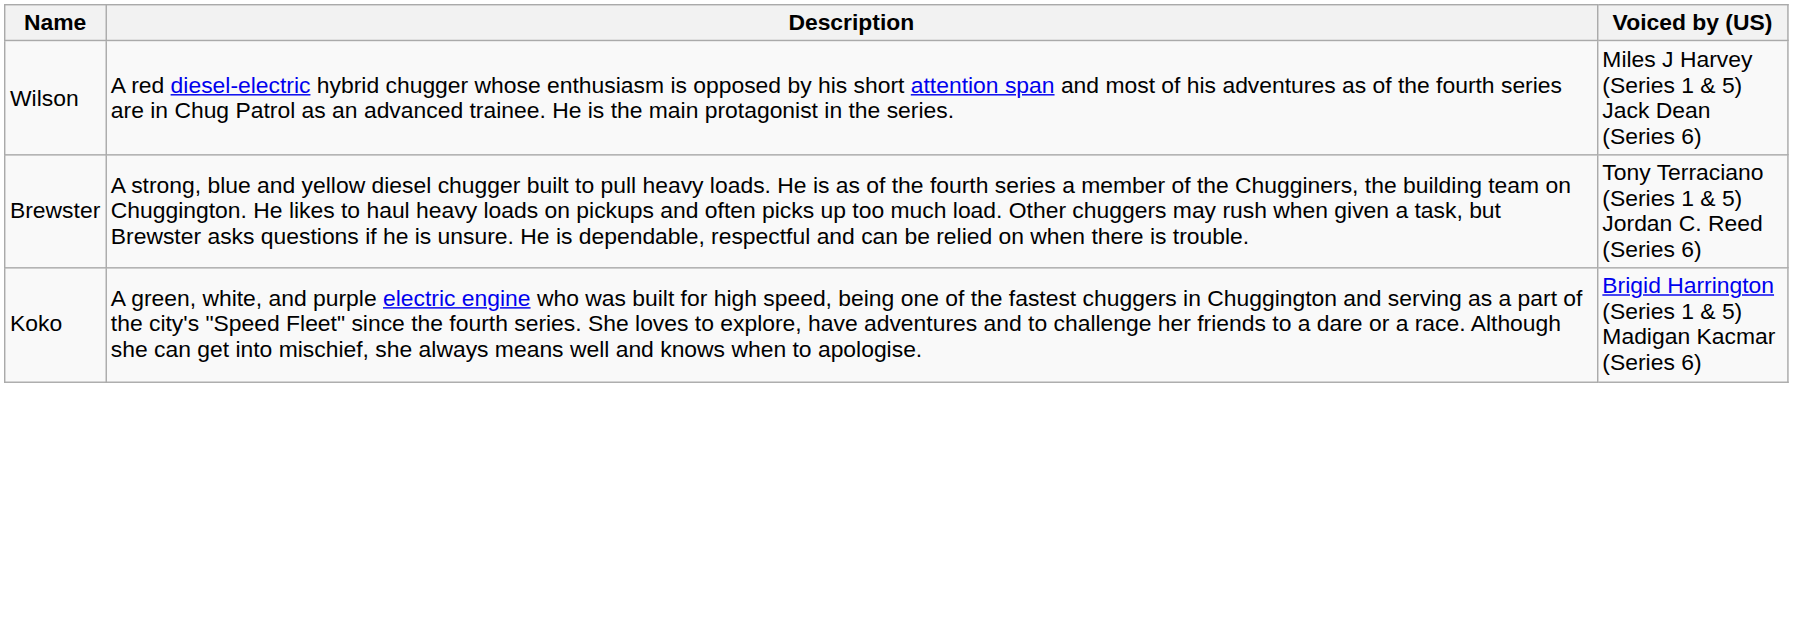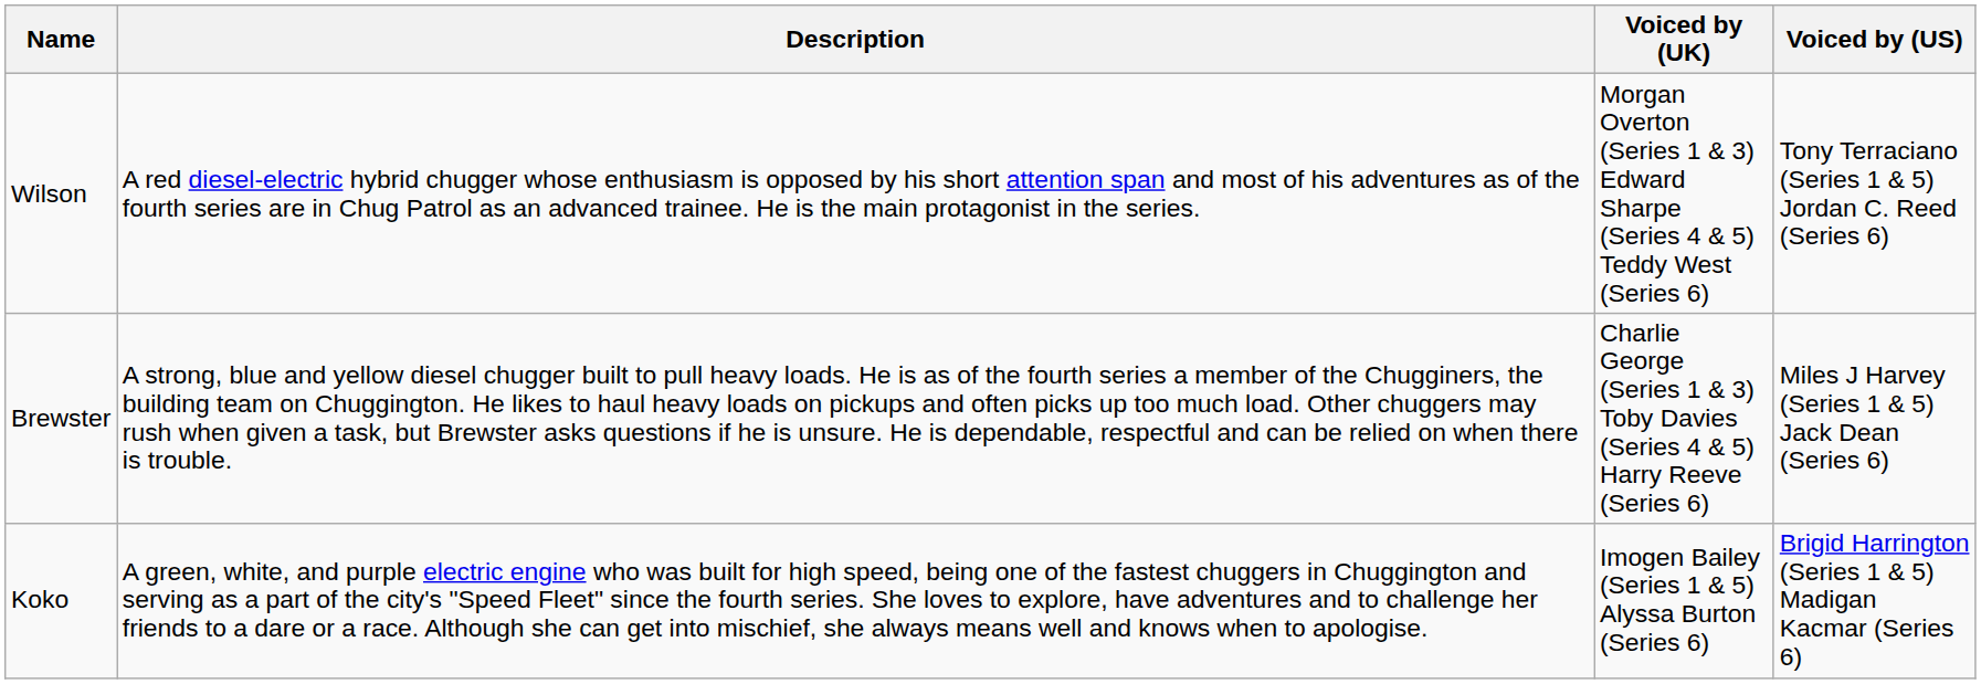 <table class="wikitable">
 <tr>
 <th>Name</th>
 <th>Description</th>
+<th>Voiced by (UK)</th>
 <th>Voiced by (US)</th>
 </tr>
 <tr>
 <td>Wilson</td>
 <td>A red <a href='#'>diesel-electric</a> hybrid chugger whose enthusiasm is opposed by his short <a href='#'>attention span</a> and most of his adventures as of the fourth series are in Chug Patrol as an advanced trainee. He is the main protagonist in the series.</td>
-<td>Miles J Harvey (Series 1 & 5)<br>Jack Dean (Series 6)</td>
+<td>Morgan Overton (Series 1 & 3)<br>Edward Sharpe (Series 4 & 5)<br>Teddy West (Series 6)</td>
+<td>Tony Terraciano (Series 1 & 5)<br>Jordan C. Reed (Series 6)</td>
 </tr>
 <tr>
 <td>Brewster</td>
 <td>A strong, blue and yellow diesel chugger built to pull heavy loads. He is as of the fourth series a member of the Chugginers, the building team on Chuggington. He likes to haul heavy loads on pickups and often picks up too much load. Other chuggers may rush when given a task, but Brewster asks questions if he is unsure. He is dependable, respectful and can be relied on when there is trouble.</td>
-<td>Tony Terraciano (Series 1 & 5)<br>Jordan C. Reed (Series 6)</td>
+<td>Charlie George (Series 1 & 3)<br>Toby Davies (Series 4 & 5)<br>Harry Reeve (Series 6)</td>
+<td>Miles J Harvey (Series 1 & 5)<br>Jack Dean (Series 6)</td>
 </tr>
 <tr>
 <td>Koko</td>
 <td>A green, white, and purple <a href='#'>electric engine</a> who was built for high speed, being one of the fastest chuggers in Chuggington and serving as a part of the city's "Speed Fleet" since the fourth series. She loves to explore, have adventures and to challenge her friends to a dare or a race. Although she can get into mischief, she always means well and knows when to apologise.</td>
+<td>Imogen Bailey (Series 1 & 5)<br>Alyssa Burton (Series 6)</td>
 <td><a href='#'>Brigid Harrington</a> (Series 1 & 5)<br>Madigan Kacmar (Series 6)</td>
 </tr>
 </table>
